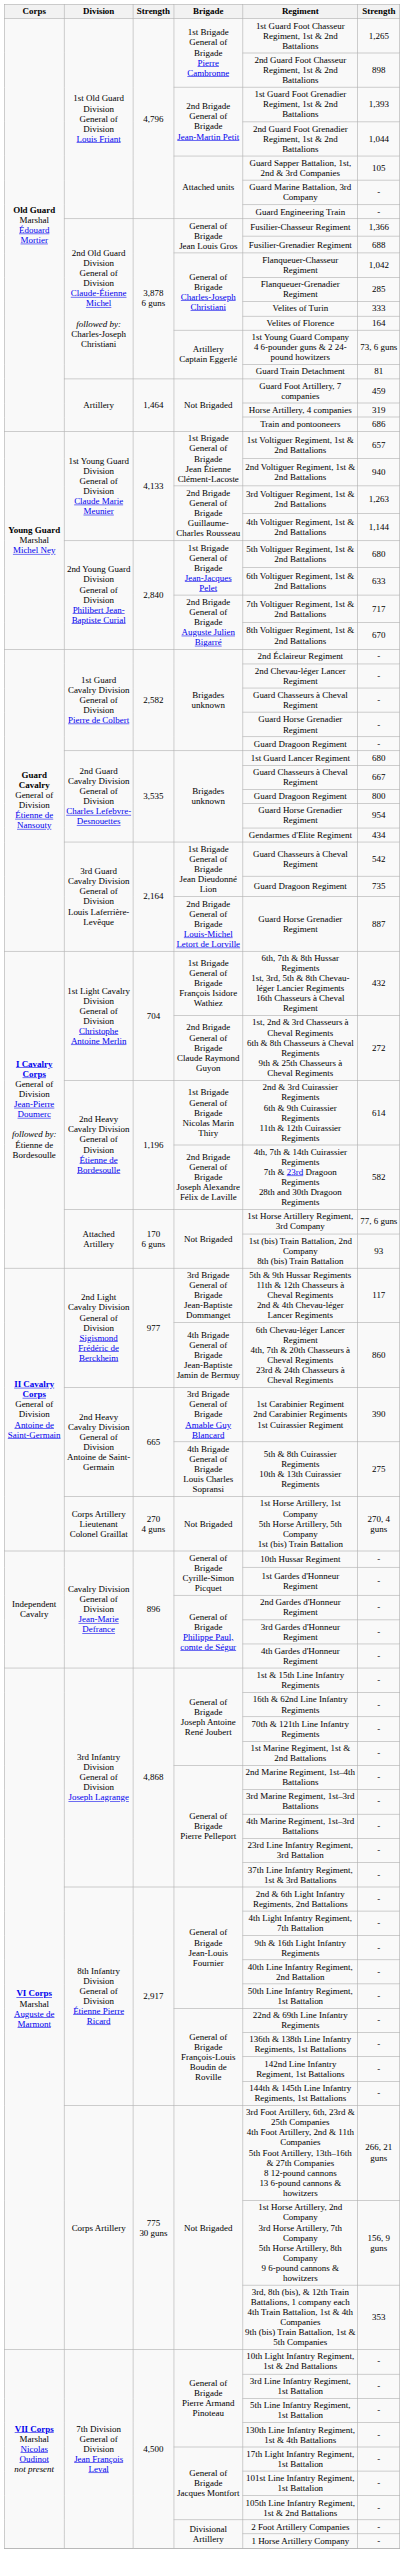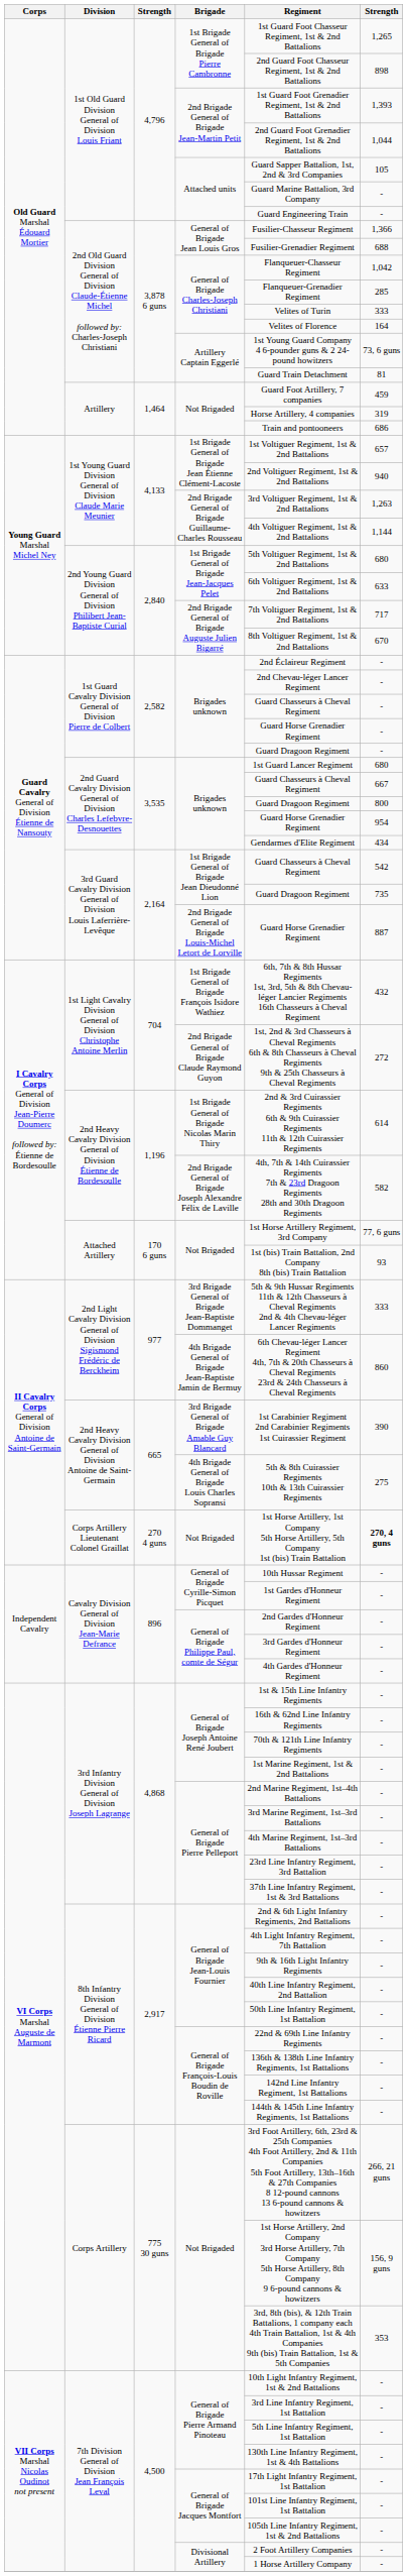 <table class="wikitable" style="text-align:center; width:80%;">
 <tr>
 <th width=13%>Corps</th>
 <th width=15%>Division</th>
 <th width=5%>Strength</th>
 <th width=15%>Brigade</th>
 <th width=25%>Regiment</th>
 <th width=7%>Strength</th>
 </tr>
 <tr>
 <td ROWSPAN=18><strong>Old Guard</strong><br>Marshal<br><a href='#'>Édouard Mortier</a><br></td>
 <td ROWSPAN=7>1st Old Guard Division<br>General of Division<br><a href='#'>Louis Friant</a><br></td>
 <td ROWSPAN=7>4,796</td>
 <td ROWSPAN=2>1st Brigade<br>General of Brigade<br><a href='#'>Pierre Cambronne</a></td>
 <td>1st Guard Foot Chasseur Regiment, 1st & 2nd Battalions</td>
 <td>1,265</td>
 </tr>
 <tr>
 <td>2nd Guard Foot Chasseur Regiment, 1st & 2nd Battalions</td>
 <td>898</td>
 </tr>
 <tr>
 <td ROWSPAN=2>2nd Brigade<br>General of Brigade<br><a href='#'>Jean-Martin Petit</a></td>
 <td>1st Guard Foot Grenadier Regiment, 1st & 2nd Battalions</td>
 <td>1,393</td>
 </tr>
 <tr>
 <td>2nd Guard Foot Grenadier Regiment, 1st & 2nd Battalions</td>
 <td>1,044</td>
 </tr>
 <tr>
 <td ROWSPAN=3>Attached units</td>
 <td>Guard Sapper Battalion, 1st, 2nd & 3rd Companies</td>
 <td>105</td>
 </tr>
 <tr>
 <td>Guard Marine Battalion, 3rd Company</td>
 <td>-</td>
 </tr>
 <tr>
 <td>Guard Engineering Train</td>
 <td>-</td>
 </tr>
 <tr>
 <td ROWSPAN=8>2nd Old Guard Division<br>General of Division<br><a href='#'>Claude-Étienne Michel</a><br><br><em>followed by:</em><br>Charles-Joseph Christiani</td>
 <td ROWSPAN=8>3,878<br>6 guns</td>
 <td ROWSPAN=2>General of Brigade<br>Jean Louis Gros</td>
 <td>Fusilier-Chasseur Regiment</td>
 <td>1,366</td>
 </tr>
 <tr>
 <td>Fusilier-Grenadier Regiment</td>
 <td>688</td>
 </tr>
 <tr>
 <td ROWSPAN=4>General of Brigade<br><a href='#'>Charles-Joseph Christiani</a></td>
 <td>Flanqueuer-Chasseur Regiment</td>
 <td>1,042</td>
 </tr>
 <tr>
 <td>Flanqueuer-Grenadier Regiment</td>
 <td>285</td>
 </tr>
 <tr>
 <td>Velites of Turin</td>
 <td>333</td>
 </tr>
 <tr>
 <td>Velites of Florence</td>
 <td>164</td>
 </tr>
 <tr>
 <td ROWSPAN=2>Artillery<br>Captain Eggerlé</td>
 <td>1st Young Guard Company<br>4 6-pounder guns & 2 24-pound howitzers</td>
 <td>73, 6 guns</td>
 </tr>
 <tr>
 <td>Guard Train Detachment</td>
 <td>81</td>
 </tr>
 <tr>
 <td ROWSPAN=3>Artillery</td>
 <td ROWSPAN=3>1,464</td>
 <td ROWSPAN=3>Not Brigaded</td>
 <td>Guard Foot Artillery, 7 companies</td>
 <td>459</td>
 </tr>
 <tr>
 <td>Horse Artillery, 4 companies</td>
 <td>319</td>
 </tr>
 <tr>
 <td>Train and pontooneers</td>
 <td>686</td>
 </tr>
 <tr>
 <td ROWSPAN=8><strong>Young Guard</strong><br>Marshal<br><a href='#'>Michel Ney</a><br></td>
 <td ROWSPAN=4>1st Young Guard Division<br>General of Division<br><a href='#'>Claude Marie Meunier</a><br></td>
 <td ROWSPAN=4>4,133</td>
 <td ROWSPAN=2>1st Brigade<br>General of Brigade<br>Jean Étienne Clément-Lacoste</td>
 <td>1st Voltiguer Regiment, 1st & 2nd Battalions</td>
 <td>657</td>
 </tr>
 <tr>
 <td>2nd Voltiguer Regiment, 1st & 2nd Battalions</td>
 <td>940</td>
 </tr>
 <tr>
 <td ROWSPAN=2>2nd Brigade<br>General of Brigade<br>Guillaume-Charles Rousseau</td>
 <td>3rd Voltiguer Regiment, 1st & 2nd Battalions</td>
 <td>1,263</td>
 </tr>
 <tr>
 <td>4th Voltiguer Regiment, 1st & 2nd Battalions</td>
 <td>1,144</td>
 </tr>
 <tr>
 <td ROWSPAN=4>2nd Young Guard Division<br>General of Division<br><a href='#'>Philibert Jean-Baptiste Curial</a><br></td>
 <td ROWSPAN=4>2,840</td>
 <td ROWSPAN=2>1st Brigade<br>General of Brigade<br><a href='#'>Jean-Jacques Pelet</a></td>
 <td>5th Voltiguer Regiment, 1st & 2nd Battalions</td>
 <td>680</td>
 </tr>
 <tr>
 <td>6th Voltiguer Regiment, 1st & 2nd Battalions</td>
 <td>633</td>
 </tr>
 <tr>
 <td ROWSPAN=2>2nd Brigade<br>General of Brigade<br><a href='#'>Auguste Julien Bigarré</a></td>
 <td>7th Voltiguer Regiment, 1st & 2nd Battalions</td>
 <td>717</td>
 </tr>
 <tr>
 <td>8th Voltiguer Regiment, 1st & 2nd Battalions</td>
 <td>670</td>
 </tr>
 <tr>
 <td ROWSPAN=13><strong>Guard Cavalry</strong><br>General of Division<br><a href='#'>Étienne de Nansouty</a><br></td>
 <td ROWSPAN=5>1st Guard Cavalry Division<br>General of Division<br><a href='#'>Pierre de Colbert</a><br></td>
 <td ROWSPAN=5>2,582</td>
 <td ROWSPAN=5>Brigades unknown</td>
 <td>2nd Éclaireur Regiment</td>
 <td>-</td>
 </tr>
 <tr>
 <td>2nd Chevau-léger Lancer Regiment</td>
 <td>-</td>
 </tr>
 <tr>
 <td>Guard Chasseurs à Cheval Regiment</td>
 <td>-</td>
 </tr>
 <tr>
 <td>Guard Horse Grenadier Regiment</td>
 <td>-</td>
 </tr>
 <tr>
 <td>Guard Dragoon Regiment</td>
 <td>-</td>
 </tr>
 <tr>
 <td ROWSPAN=5>2nd Guard Cavalry Division<br>General of Division<br><a href='#'>Charles Lefebvre-Desnouettes</a><br></td>
 <td ROWSPAN=5>3,535</td>
 <td ROWSPAN=5>Brigades unknown</td>
 <td>1st Guard Lancer Regiment</td>
 <td>680</td>
 </tr>
 <tr>
 <td>Guard Chasseurs à Cheval Regiment</td>
 <td>667</td>
 </tr>
 <tr>
 <td>Guard Dragoon Regiment</td>
 <td>800</td>
 </tr>
 <tr>
 <td>Guard Horse Grenadier Regiment</td>
 <td>954</td>
 </tr>
 <tr>
 <td>Gendarmes d'Elite Regiment</td>
 <td>434</td>
 </tr>
 <tr>
 <td ROWSPAN=3>3rd Guard Cavalry Division<br>General of Division<br>Louis Laferrière-Levêque<br></td>
 <td ROWSPAN=3>2,164</td>
 <td ROWSPAN=2>1st Brigade<br>General of Brigade<br>Jean Dieudonné Lion</td>
 <td>Guard Chasseurs à Cheval Regiment</td>
 <td>542</td>
 </tr>
 <tr>
 <td>Guard Dragoon Regiment</td>
 <td>735</td>
 </tr>
 <tr>
 <td ROWSPAN=1>2nd Brigade<br>General of Brigade<br><a href='#'>Louis-Michel Letort de Lorville</a></td>
 <td>Guard Horse Grenadier Regiment</td>
 <td>887</td>
 </tr>
 <tr>
 <td ROWSPAN=6><strong><a href='#'>I Cavalry Corps</a></strong><br>General of Division<br><a href='#'>Jean-Pierre Doumerc</a><br><br><em>followed by:</em><br>Étienne de Bordesoulle</td>
 <td ROWSPAN=2>1st Light Cavalry Division<br>General of Division<br><a href='#'>Christophe Antoine Merlin</a><br></td>
 <td ROWSPAN=2>704</td>
 <td ROWSPAN=1>1st Brigade<br>General of Brigade<br>François Isidore Wathiez</td>
 <td>6th, 7th & 8th Hussar Regiments<br>1st, 3rd, 5th & 8th Chevau-léger Lancier Regiments<br>16th Chasseurs à Cheval Regiment</td>
 <td>432</td>
 </tr>
 <tr>
 <td ROWSPAN=1>2nd Brigade<br>General of Brigade<br>Claude Raymond Guyon</td>
 <td>1st, 2nd & 3rd Chasseurs à Cheval Regiments<br>6th & 8th Chasseurs à Cheval Regiments<br>9th & 25th Chasseurs à Cheval Regiments</td>
 <td>272</td>
 </tr>
 <tr>
 <td ROWSPAN=2>2nd Heavy Cavalry Division<br>General of Division<br><a href='#'>Étienne de Bordesoulle</a><br></td>
 <td ROWSPAN=2>1,196</td>
 <td ROWSPAN=1>1st Brigade<br>General of Brigade<br>Nicolas Marin Thiry</td>
 <td>2nd & 3rd Cuirassier Regiments<br>6th & 9th Cuirassier Regiments<br>11th & 12th Cuirassier Regiments</td>
 <td>614</td>
 </tr>
 <tr>
 <td ROWSPAN=1>2nd Brigade<br>General of Brigade<br>Joseph Alexandre Félix de Laville</td>
 <td>4th, 7th & 14th Cuirassier Regiments<br>7th & <a href='#'>23rd</a> Dragoon Regiments<br>28th and 30th Dragoon Regiments</td>
 <td>582</td>
 </tr>
 <tr>
 <td ROWSPAN=2>Attached Artillery</td>
 <td ROWSPAN=2>170<br>6 guns</td>
 <td ROWSPAN=2>Not Brigaded</td>
 <td>1st Horse Artillery Regiment, 3rd Company</td>
 <td>77, 6 guns</td>
 </tr>
 <tr>
 <td>1st (bis) Train Battalion, 2nd Company<br>8th (bis) Train Battalion</td>
 <td>93</td>
 </tr>
 <tr>
 <td ROWSPAN=5><strong><a href='#'>II Cavalry Corps</a></strong><br>General of Division<br><a href='#'>Antoine de Saint-Germain</a></td>
 <td ROWSPAN=2>2nd Light Cavalry Division<br>General of Division<br><a href='#'>Sigismond Frédéric de Berckheim</a><br></td>
 <td ROWSPAN=2>977</td>
 <td ROWSPAN=1>3rd Brigade<br>General of Brigade<br>Jean-Baptiste Dommanget</td>
 <td>5th & 9th Hussar Regiments<br>11th & 12th Chasseurs à Cheval Regiments<br>2nd & 4th Chevau-léger Lancer Regiments</td>
-<td>117</td>
+<td>333</td>
 </tr>
 <tr>
 <td ROWSPAN=1>4th Brigade<br>General of Brigade<br>Jean-Baptiste Jamin de Bermuy</td>
 <td>6th Chevau-léger Lancer Regiment<br>4th, 7th & 20th Chasseurs à Cheval Regiments<br>23rd & 24th Chasseurs à Cheval Regiments</td>
 <td>860</td>
 </tr>
 <tr>
 <td ROWSPAN=2>2nd Heavy Cavalry Division<br>General of Division<br>Antoine de Saint-Germain</td>
 <td ROWSPAN=2>665</td>
 <td ROWSPAN=1>3rd Brigade<br>General of Brigade<br><a href='#'>Amable Guy Blancard</a></td>
 <td>1st Carabinier Regiment<br>2nd Carabinier Regiments<br>1st Cuirassier Regiment</td>
 <td>390</td>
 </tr>
 <tr>
 <td ROWSPAN=1>4th Brigade<br>General of Brigade<br>Louis Charles Sopransi</td>
 <td>5th & 8th Cuirassier Regiments<br>10th & 13th Cuirassier Regiments</td>
 <td>275</td>
 </tr>
 <tr>
 <td ROWSPAN=1>Corps Artillery<br>Lieutenant Colonel Graillat</td>
 <td ROWSPAN=1>270<br>4 guns</td>
 <td ROWSPAN=1>Not Brigaded</td>
 <td>1st Horse Artillery, 1st Company<br>5th Horse Artillery, 5th Company<br>1st (bis) Train Battalion</td>
-<td>270, 4 guns</td>
+<td><strong>270, 4 guns</strong></td>
 </tr>
 <tr>
 <td ROWSPAN=5>Independent Cavalry</td>
 <td ROWSPAN=5>Cavalry Division<br>General of Division<br><a href='#'>Jean-Marie Defrance</a><br></td>
 <td ROWSPAN=5>896</td>
 <td ROWSPAN=2>General of Brigade<br>Cyrille-Simon Picquet</td>
 <td>10th Hussar Regiment</td>
 <td>-</td>
 </tr>
 <tr>
 <td>1st Gardes d'Honneur Regiment</td>
 <td>-</td>
 </tr>
 <tr>
 <td ROWSPAN=3>General of Brigade<br><a href='#'>Philippe Paul, comte de Ségur</a></td>
 <td>2nd Gardes d'Honneur Regiment</td>
 <td>-</td>
 </tr>
 <tr>
 <td>3rd Gardes d'Honneur Regiment</td>
 <td>-</td>
 </tr>
 <tr>
 <td>4th Gardes d'Honneur Regiment</td>
 <td>-</td>
 </tr>
 <tr>
 <td ROWSPAN=21><strong><a href='#'>VI Corps</a></strong><br>Marshal<br><a href='#'>Auguste de Marmont</a><br></td>
 <td ROWSPAN=9>3rd Infantry Division<br>General of Division<br><a href='#'>Joseph Lagrange</a><br></td>
 <td ROWSPAN=9>4,868</td>
 <td ROWSPAN=4>General of Brigade<br>Joseph Antoine René Joubert</td>
 <td>1st & 15th Line Infantry Regiments</td>
 <td>-</td>
 </tr>
 <tr>
 <td>16th & 62nd Line Infantry Regiments</td>
 <td>-</td>
 </tr>
 <tr>
 <td>70th & 121th Line Infantry Regiments</td>
 <td>-</td>
 </tr>
 <tr>
 <td>1st Marine Regiment, 1st & 2nd Battalions</td>
 <td>-</td>
 </tr>
 <tr>
 <td ROWSPAN=5>General of Brigade<br>Pierre Pelleport</td>
 <td>2nd Marine Regiment, 1st–4th Battalions</td>
 <td>-</td>
 </tr>
 <tr>
 <td>3rd Marine Regiment, 1st–3rd Battalions</td>
 <td>-</td>
 </tr>
 <tr>
 <td>4th Marine Regiment, 1st–3rd Battalions</td>
 <td>-</td>
 </tr>
 <tr>
 <td>23rd Line Infantry Regiment, 3rd Battalion</td>
 <td>-</td>
 </tr>
 <tr>
 <td>37th Line Infantry Regiment, 1st & 3rd Battalions</td>
 <td>-</td>
 </tr>
 <tr>
 <td ROWSPAN=9>8th Infantry Division<br>General of Division<br><a href='#'>Étienne Pierre Ricard</a><br></td>
 <td ROWSPAN=9>2,917</td>
 <td ROWSPAN=5>General of Brigade<br>Jean-Louis Fournier</td>
 <td>2nd & 6th Light Infantry Regiments, 2nd Battalions</td>
 <td>-</td>
 </tr>
 <tr>
 <td>4th Light Infantry Regiment, 7th Battalion</td>
 <td>-</td>
 </tr>
 <tr>
 <td>9th & 16th Light Infantry Regiments</td>
 <td>-</td>
 </tr>
 <tr>
 <td>40th Line Infantry Regiment, 2nd Battalion</td>
 <td>-</td>
 </tr>
 <tr>
 <td>50th Line Infantry Regiment, 1st Battalion</td>
 <td>-</td>
 </tr>
 <tr>
 <td ROWSPAN=4>General of Brigade<br>François-Louis Boudin de Roville</td>
 <td>22nd & 69th Line Infantry Regiments</td>
 <td>-</td>
 </tr>
 <tr>
 <td>136th & 138th Line Infantry Regiments, 1st Battalions</td>
 <td>-</td>
 </tr>
 <tr>
 <td>142nd Line Infantry Regiment, 1st Battalions</td>
 <td>-</td>
 </tr>
 <tr>
 <td>144th & 145th Line Infantry Regiments, 1st Battalions</td>
 <td>-</td>
 </tr>
 <tr>
 <td ROWSPAN=3>Corps Artillery</td>
 <td ROWSPAN=3>775<br>30 guns</td>
 <td ROWSPAN=3>Not Brigaded</td>
 <td>3rd Foot Artillery, 6th, 23rd & 25th Companies<br>4th Foot Artillery, 2nd & 11th Companies<br>5th Foot Artillery, 13th–16th & 27th Companies<br>8 12-pound cannons<br>13 6-pound cannons & howitzers</td>
 <td>266, 21 guns</td>
 </tr>
 <tr>
 <td>1st Horse Artillery, 2nd Company<br>3rd Horse Artillery, 7th Company<br>5th Horse Artillery, 8th Company<br>9 6-pound cannons & howitzers</td>
 <td>156, 9 guns</td>
 </tr>
 <tr>
 <td>3rd, 8th (bis), & 12th Train Battalions, 1 company each<br>4th Train Battalion, 1st & 4th Companies<br>9th (bis) Train Battalion, 1st & 5th Companies</td>
 <td>353</td>
 </tr>
 <tr>
 <td ROWSPAN=9><strong><a href='#'>VII Corps</a></strong><br>Marshal <a href='#'>Nicolas Oudinot</a><br><em>not present</em><br></td>
 <td ROWSPAN=9>7th Division<br>General of Division<br><a href='#'>Jean François Leval</a></td>
 <td ROWSPAN=9>4,500</td>
 <td ROWSPAN=4>General of Brigade<br>Pierre Armand Pinoteau</td>
 <td>10th Light Infantry Regiment, 1st & 2nd Battalions</td>
 <td>-</td>
 </tr>
 <tr>
 <td>3rd Line Infantry Regiment, 1st Battalion</td>
 <td>-</td>
 </tr>
 <tr>
 <td>5th Line Infantry Regiment, 1st Battalion</td>
 <td>-</td>
 </tr>
 <tr>
 <td>130th Line Infantry Regiment, 1st & 4th Battalions</td>
 <td>-</td>
 </tr>
 <tr>
 <td ROWSPAN=3>General of Brigade<br>Jacques Montfort</td>
 <td>17th Light Infantry Regiment, 1st Battalion</td>
 <td>-</td>
 </tr>
 <tr>
 <td>101st Line Infantry Regiment, 1st Battalion</td>
 <td>-</td>
 </tr>
 <tr>
 <td>105th Line Infantry Regiment, 1st & 2nd Battalions</td>
 <td>-</td>
 </tr>
 <tr>
 <td ROWSPAN=2>Divisional Artillery</td>
 <td>2 Foot Artillery Companies</td>
 <td>-</td>
 </tr>
 <tr>
 <td>1 Horse Artillery Company</td>
 <td>-</td>
 </tr>
 <tr>
 </tr>
 </table>
